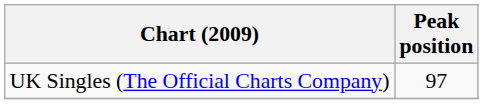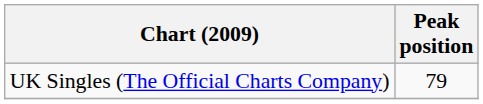 <table class="wikitable">
 <tr>
 <th align="left">Chart (2009)</th>
 <th align="left">Peak<br>position</th>
 </tr>
 <tr>
 <td>UK Singles (<a href='#'>The Official Charts Company</a>)</td>
-<td align="center">97</td>
+<td align="center">79</td>
 </tr>
 <tr>
 </tr>
 </table>
